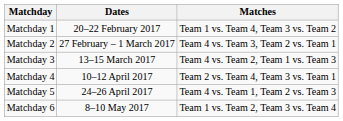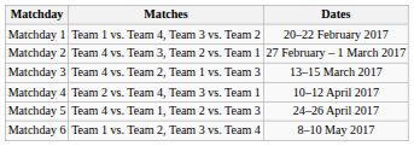 <table class="wikitable" style="text-align:center">
 <tr>
 <th>Matchday</th>
+<th>Matches</th>
 <th>Dates</th>
-<th>Matches</th>
 </tr>
 <tr>
 <td>Matchday 1</td>
+<td>Team 1 vs. Team 4, Team 3 vs. Team 2</td>
 <td>20–22 February 2017</td>
-<td>Team 1 vs. Team 4, Team 3 vs. Team 2</td>
 </tr>
 <tr>
 <td>Matchday 2</td>
+<td>Team 4 vs. Team 3, Team 2 vs. Team 1</td>
 <td>27 February – 1 March 2017</td>
-<td>Team 4 vs. Team 3, Team 2 vs. Team 1</td>
 </tr>
 <tr>
 <td>Matchday 3</td>
+<td>Team 4 vs. Team 2, Team 1 vs. Team 3</td>
 <td>13–15 March 2017</td>
-<td>Team 4 vs. Team 2, Team 1 vs. Team 3</td>
 </tr>
 <tr>
 <td>Matchday 4</td>
+<td>Team 2 vs. Team 4, Team 3 vs. Team 1</td>
 <td>10–12 April 2017</td>
-<td>Team 2 vs. Team 4, Team 3 vs. Team 1</td>
 </tr>
 <tr>
 <td>Matchday 5</td>
+<td>Team 4 vs. Team 1, Team 2 vs. Team 3</td>
 <td>24–26 April 2017</td>
-<td>Team 4 vs. Team 1, Team 2 vs. Team 3</td>
 </tr>
 <tr>
 <td>Matchday 6</td>
+<td>Team 1 vs. Team 2, Team 3 vs. Team 4</td>
 <td>8–10 May 2017</td>
-<td>Team 1 vs. Team 2, Team 3 vs. Team 4</td>
 </tr>
 </table>
